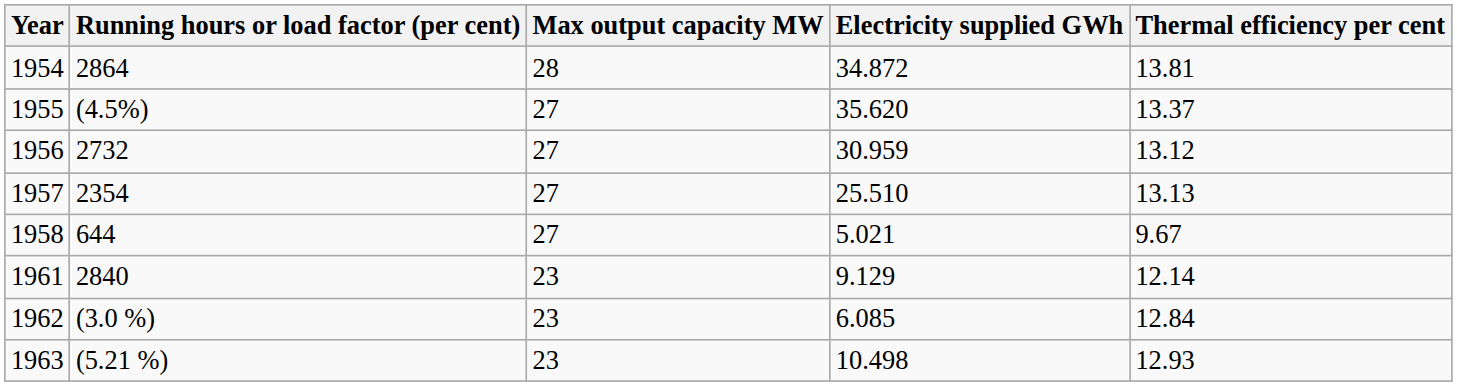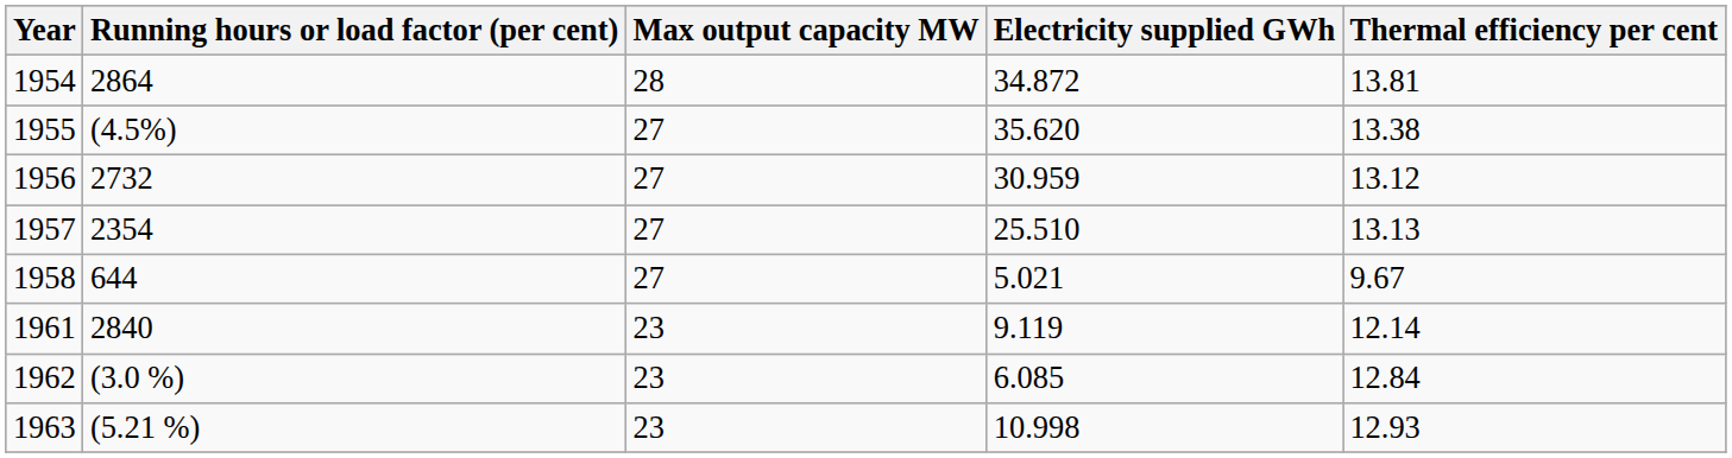 <table class="wikitable">
 <tr>
 <th>Year</th>
 <th>Running hours or load factor (per cent)</th>
 <th>Max output capacity  MW</th>
 <th>Electricity supplied GWh</th>
 <th>Thermal efficiency per cent</th>
 </tr>
 <tr>
 <td>1954</td>
 <td>2864</td>
 <td>28</td>
 <td>34.872</td>
 <td>13.81</td>
 </tr>
 <tr>
 <td>1955</td>
 <td>(4.5%)</td>
 <td>27</td>
 <td>35.620</td>
-<td>13.37</td>
+<td>13.38</td>
 </tr>
 <tr>
 <td>1956</td>
 <td>2732</td>
 <td>27</td>
 <td>30.959</td>
 <td>13.12</td>
 </tr>
 <tr>
 <td>1957</td>
 <td>2354</td>
 <td>27</td>
 <td>25.510</td>
 <td>13.13</td>
 </tr>
 <tr>
 <td>1958</td>
 <td>644</td>
 <td>27</td>
 <td>5.021</td>
 <td>9.67</td>
 </tr>
 <tr>
 <td>1961</td>
 <td>2840</td>
 <td>23</td>
-<td>9.129</td>
+<td>9.119</td>
 <td>12.14</td>
 </tr>
 <tr>
 <td>1962</td>
 <td>(3.0 %)</td>
 <td>23</td>
 <td>6.085</td>
 <td>12.84</td>
 </tr>
 <tr>
 <td>1963</td>
 <td>(5.21 %)</td>
 <td>23</td>
-<td>10.498</td>
+<td>10.998</td>
 <td>12.93</td>
 </tr>
 </table>
